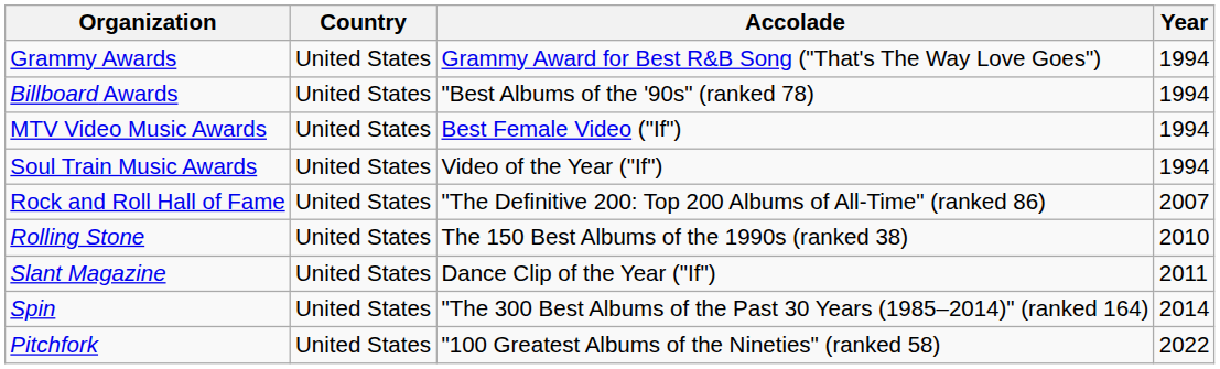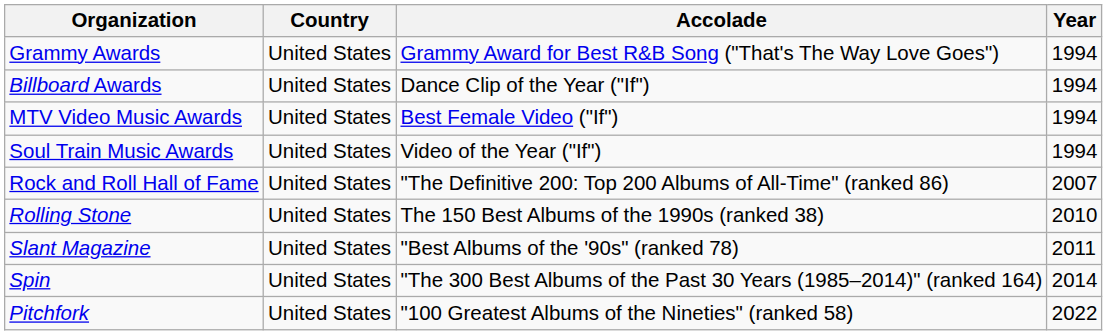 <table class="wikitable">
 <tr>
 <th>Organization</th>
 <th>Country</th>
 <th>Accolade</th>
 <th>Year</th>
 </tr>
 <tr>
 <td><a href='#'>Grammy Awards</a></td>
 <td>United States</td>
 <td><a href='#'>Grammy Award for Best R&B Song</a> ("That's The Way Love Goes")</td>
 <td>1994</td>
 </tr>
 <tr>
 <td><a href='#'><em>Billboard</em> Awards</a></td>
 <td>United States</td>
-<td>"Best Albums of the '90s" (ranked 78)</td>
+<td>Dance Clip of the Year ("If")</td>
 <td>1994</td>
 </tr>
 <tr>
 <td><a href='#'>MTV Video Music Awards</a></td>
 <td>United States</td>
 <td><a href='#'>Best Female Video</a> ("If")</td>
 <td>1994</td>
 </tr>
 <tr>
 <td><a href='#'>Soul Train Music Awards</a></td>
 <td>United States</td>
 <td>Video of the Year ("If")</td>
 <td>1994</td>
 </tr>
 <tr>
 <td><a href='#'>Rock and Roll Hall of Fame</a></td>
 <td>United States</td>
 <td>"The Definitive 200: Top 200 Albums of All-Time" (ranked 86)</td>
 <td>2007</td>
 </tr>
 <tr>
 <td><em><a href='#'>Rolling Stone</a></em></td>
 <td>United States</td>
 <td>The 150 Best Albums of the 1990s (ranked 38)</td>
 <td>2010</td>
 </tr>
 <tr>
 <td><em><a href='#'>Slant Magazine</a></em></td>
 <td>United States</td>
-<td>Dance Clip of the Year ("If")</td>
+<td>"Best Albums of the '90s" (ranked 78)</td>
 <td>2011</td>
 </tr>
 <tr>
 <td><em><a href='#'>Spin</a></em></td>
 <td>United States</td>
 <td>"The 300 Best Albums of the Past 30 Years (1985–2014)"  (ranked 164)</td>
 <td>2014</td>
 </tr>
 <tr>
 <td><em><a href='#'>Pitchfork</a></em></td>
 <td>United States</td>
 <td>"100 Greatest Albums of the Nineties" (ranked 58)</td>
 <td>2022</td>
 </tr>
 </table>
